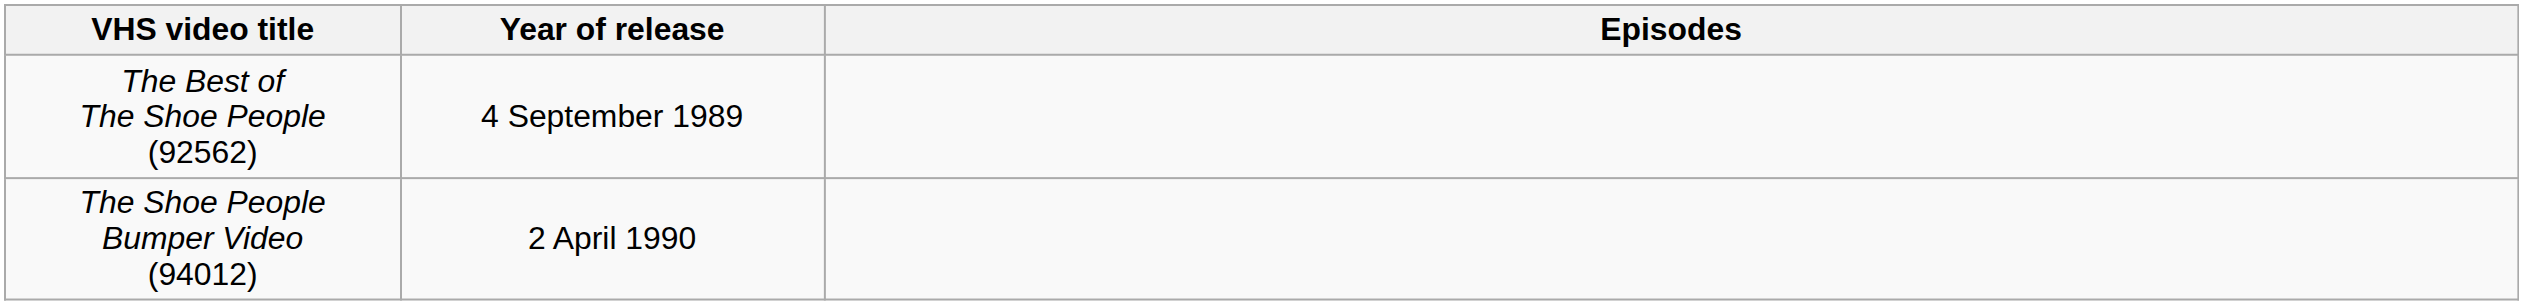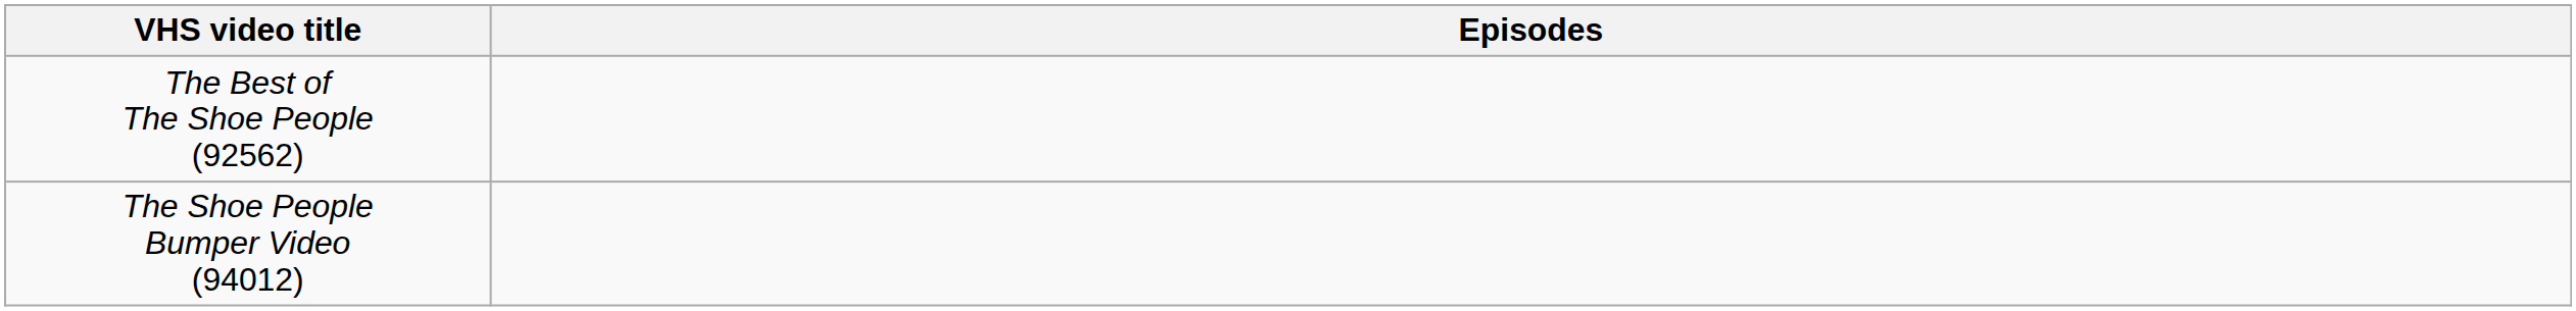 <table class="wikitable" style="text-align:center; width:100%;">
 <tr>
 <th style="width:14%;">VHS video title</th>
-<th style="width:15%;">Year of release</th>
 <th style="width:60%;">Episodes</th>
 </tr>
 <tr>
 <td><em>The Best of<br>The Shoe People</em><br>(92562)</td>
-<td style="text-align:center;">4 September 1989</td>
 <td style="text-align:center;"></td>
 </tr>
 <tr>
 <td><em>The Shoe People<br>Bumper Video</em><br>(94012)</td>
-<td style="text-align:center;">2 April 1990</td>
 <td style="text-align:center;"></td>
 </tr>
 </table>
